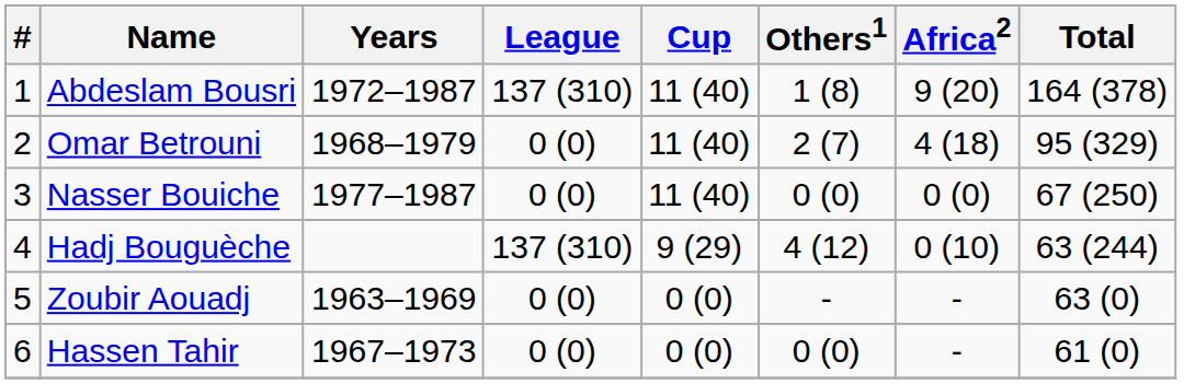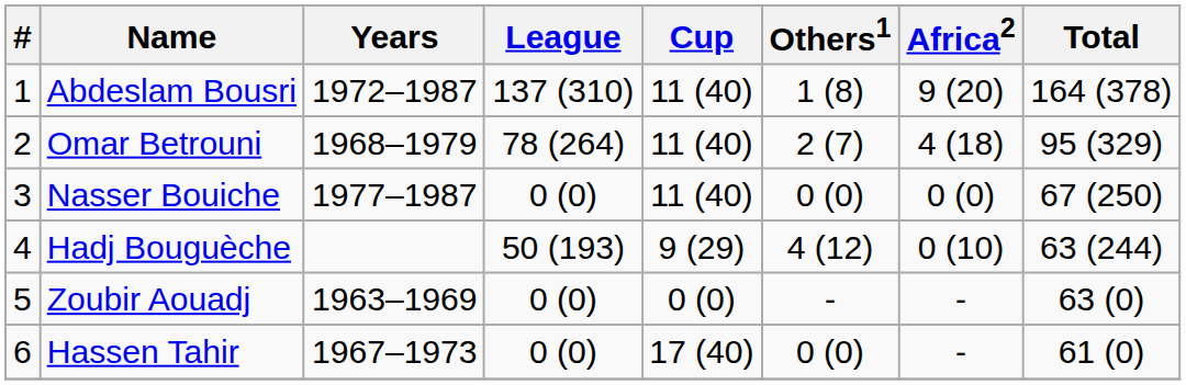 <table class="wikitable plainrowheaders sortable" style="text-align:center;font-size:95%">
 <tr>
 <th scope="col">#</th>
 <th scope="col">Name</th>
 <th scope="col" data-sort-type="number">Years</th>
 <th scope="col" data-sort-type="number"><a href='#'>League</a></th>
 <th scope="col" data-sort-type="number"><a href='#'>Cup</a></th>
 <th scope="col" data-sort-type="number">Others<sup>1</sup><br></th>
 <th scope="col" data-sort-type="number"><a href='#'>Africa</a><sup>2</sup><br></th>
 <th scope="col" data-sort-type="number">Total</th>
 </tr>
 <tr>
 <td>1</td>
 <td align="left"> <a href='#'>Abdeslam Bousri</a></td>
 <td>1972–1987</td>
 <td>137 (310)</td>
 <td>11 (40)</td>
 <td>1 (8)</td>
 <td>9 (20)</td>
 <td>164 (378)</td>
 </tr>
 <tr>
 <td>2</td>
 <td align="left"> <a href='#'>Omar Betrouni</a></td>
 <td>1968–1979</td>
-<td>0 (0)</td>
+<td>78 (264)</td>
 <td>11 (40)</td>
 <td>2 (7)</td>
 <td>4 (18)</td>
 <td>95 (329)</td>
 </tr>
 <tr>
 <td>3</td>
 <td align="left"> <a href='#'>Nasser Bouiche</a></td>
 <td>1977–1987</td>
 <td>0 (0)</td>
 <td>11 (40)</td>
 <td>0 (0)</td>
 <td>0 (0)</td>
 <td>67 (250)</td>
 </tr>
 <tr>
 <td>4</td>
 <td align="left"> <a href='#'>Hadj Bouguèche</a></td>
 <td></td>
-<td>137 (310)</td>
+<td>50 (193)</td>
 <td>9 (29)</td>
 <td>4 (12)</td>
 <td>0 (10)</td>
 <td>63 (244)</td>
 </tr>
 <tr>
 <td>5</td>
 <td align="left"> <a href='#'>Zoubir Aouadj</a></td>
 <td>1963–1969</td>
 <td>0 (0)</td>
 <td>0 (0)</td>
 <td>-</td>
 <td>-</td>
 <td>63 (0)</td>
 </tr>
 <tr>
 <td>6</td>
 <td align="left"> <a href='#'>Hassen Tahir</a></td>
 <td>1967–1973</td>
 <td>0 (0)</td>
-<td>0 (0)</td>
+<td>17 (40)</td>
 <td>0 (0)</td>
 <td>-</td>
 <td>61 (0)</td>
 </tr>
 <tr>
 </tr>
 </table>
